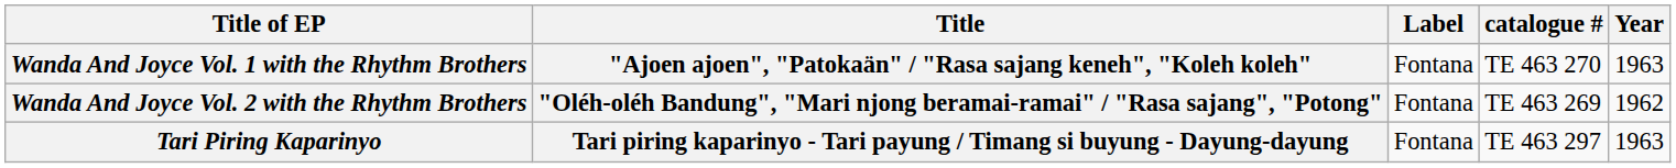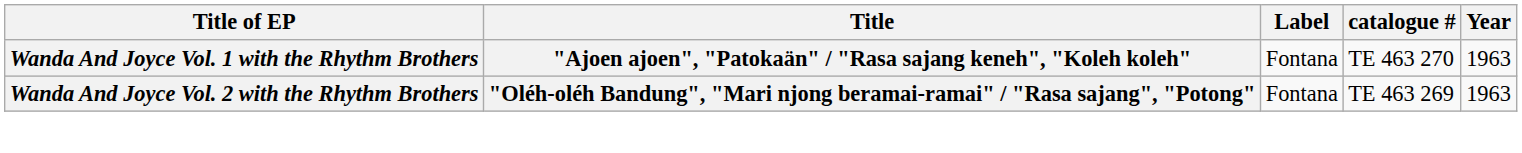 <table class="wikitable plainrowheaders sortable">
 <tr>
 <th scope="col">Title of EP</th>
 <th scope="col">Title</th>
 <th scope="col">Label</th>
 <th scope="col" class="unsortable">catalogue #</th>
 <th scope="col">Year</th>
 </tr>
 <tr>
 <th scope="row"><em>Wanda And Joyce Vol. 1</em> <em>with the Rhythm Brothers</em></th>
 <th scope="row">"Ajoen ajoen", "Patokaän" / "Rasa sajang keneh", "Koleh koleh"</th>
 <td>Fontana</td>
 <td>TE 463 270</td>
 <td>1963</td>
 </tr>
 <tr>
 <th scope="row"><em>Wanda And Joyce Vol. 2</em> <em>with the Rhythm Brothers</em></th>
 <th scope="row">"Oléh-oléh Bandung", "Mari njong beramai-ramai"  / "Rasa sajang", "Potong"</th>
 <td>Fontana</td>
 <td>TE 463 269</td>
-<td>1962</td>
-</tr>
-<tr>
-<th scope="row"><em>Tari Piring Kaparinyo</em></th>
-<th scope="row">Tari piring kaparinyo - Tari payung / Timang si buyung - Dayung-dayung</th>
-<td>Fontana</td>
-<td>TE 463 297</td>
 <td>1963</td>
 </tr>
 </table>
